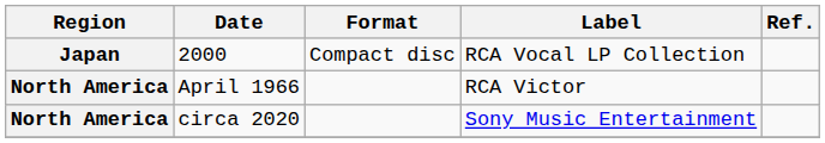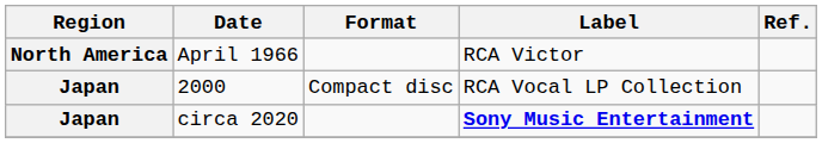 <table class="wikitable plainrowheaders">
 <tr>
 <th scope="col">Region</th>
 <th scope="col">Date</th>
 <th scope="col">Format</th>
 <th scope="col">Label</th>
 <th scope="col">Ref.</th>
 </tr>
 <tr>
+<th scope="row">North America</th>
+<td>April 1966</td>
+<td></td>
+<td>RCA Victor</td>
+<td></td>
+</tr>
+<tr>
 <th scope="row">Japan</th>
 <td>2000</td>
 <td>Compact disc</td>
 <td>RCA Vocal LP Collection</td>
 <td></td>
 </tr>
 <tr>
-<th scope="row">North America</th>
-<td>April 1966</td>
-<td></td>
-<td>RCA Victor</td>
-<td></td>
-</tr>
-<tr>
-<th scope="row">North America</th>
+<th scope="row">Japan</th>
 <td>circa 2020</td>
 <td></td>
-<td><a href='#'>Sony Music Entertainment</a></td>
+<td><strong><a href='#'>Sony Music Entertainment</a></strong></td>
 <td></td>
 </tr>
 <tr>
 </tr>
 </table>
